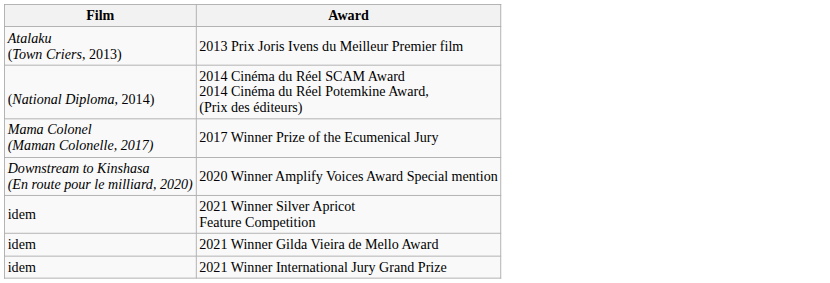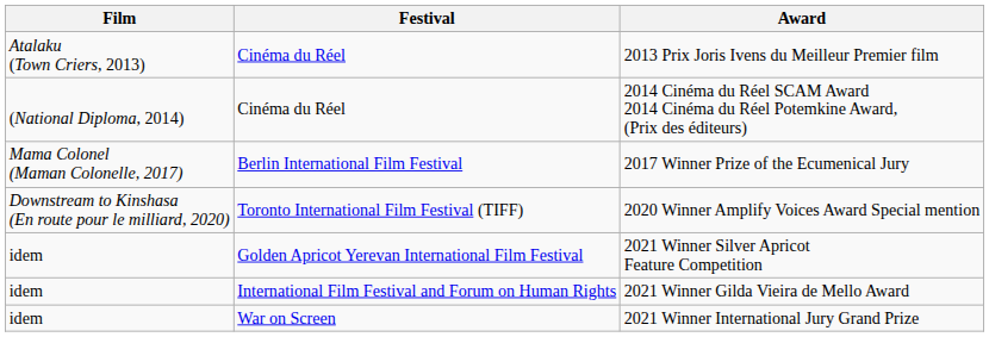 <table class="wikitable sortable">
 <tr>
 <th>Film</th>
+<th>Festival</th>
 <th>Award</th>
 </tr>
 <tr>
 <td><em>Atalaku</em><br>(<em>Town Criers</em>, 2013)</td>
+<td><a href='#'>Cinéma du Réel</a></td>
 <td>2013 Prix Joris Ivens du Meilleur Premier film</td>
 </tr>
 <tr>
 <td><br>(<em>National Diploma</em>, 2014)</td>
+<td>Cinéma du Réel</td>
 <td>2014 Cinéma du Réel SCAM Award<br>2014 Cinéma du Réel Potemkine Award,<br>(Prix des éditeurs)</td>
 </tr>
 <tr>
 <td><em>Mama Colonel<br>(Maman Colonelle, 2017)</em></td>
+<td><a href='#'>Berlin International Film Festival</a></td>
 <td>2017 Winner Prize of the Ecumenical Jury</td>
 </tr>
 <tr>
 <td><em>Downstream to Kinshasa<br>(En route pour le milliard, 2020)</em></td>
+<td><a href='#'>Toronto International Film Festival</a> (TIFF)</td>
 <td>2020 Winner Amplify Voices Award Special mention</td>
 </tr>
 <tr>
 <td>idem</td>
+<td><a href='#'>Golden Apricot Yerevan International Film Festival</a></td>
 <td>2021 Winner Silver Apricot<br>Feature Competition</td>
 </tr>
 <tr>
 <td>idem</td>
+<td><a href='#'>International Film Festival and Forum on Human Rights</a></td>
 <td>2021 Winner Gilda Vieira de Mello Award</td>
 </tr>
 <tr>
 <td>idem</td>
+<td><a href='#'>War on Screen</a></td>
 <td>2021 Winner International Jury Grand Prize</td>
 </tr>
 </table>
